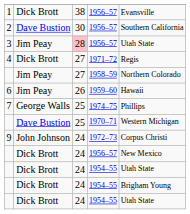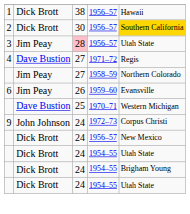 <table class="wikitable">
 <tr>
 </tr>
 <tr>
 <td>1</td>
 <td>Dick Brott</td>
 <td>38</td>
 <td style="font-size:80%;"><a href='#'>1956–57</a></td>
-<td style="font-size:80%;">Evansville</td>
+<td style="font-size:80%;">Hawaii</td>
 </tr>
 <tr>
 <td>2</td>
-<td><a href='#'>Dave Bustion</a></td>
+<td>Dick Brott</td>
 <td>30</td>
 <td style="font-size:80%;"><a href='#'>1956–57</a></td>
-<td style="font-size:80%;">Southern California</td>
+<td style="background: gold; font-size:80%;">Southern California</td>
 </tr>
 <tr>
 <td>3</td>
 <td>Jim Peay</td>
 <td style="background: pink;">28</td>
 <td style="font-size:80%;"><a href='#'>1956–57</a></td>
 <td style="font-size:80%;">Utah State</td>
 </tr>
 <tr>
 <td>4</td>
-<td>Dick Brott</td>
+<td><a href='#'>Dave Bustion</a></td>
 <td>27</td>
 <td style="font-size:80%;"><a href='#'>1971–72</a></td>
 <td style="font-size:80%;">Regis</td>
 </tr>
 <tr>
 <td></td>
 <td>Jim Peay</td>
 <td>27</td>
 <td style="font-size:80%;"><a href='#'>1958–59</a></td>
 <td style="font-size:80%;">Northern Colorado</td>
 </tr>
 <tr>
 <td>6</td>
 <td>Jim Peay</td>
 <td>26</td>
 <td style="font-size:80%;"><a href='#'>1959–60</a></td>
-<td style="font-size:80%;">Hawaii</td>
-</tr>
-<tr>
-<td>7</td>
-<td>George Walls</td>
-<td>25</td>
-<td style="font-size:80%;"><a href='#'>1974–75</a></td>
-<td style="font-size:80%;">Phillips</td>
+<td style="font-size:80%;">Evansville</td>
 </tr>
 <tr>
 <td></td>
 <td><a href='#'>Dave Bustion</a></td>
 <td>25</td>
 <td style="font-size:80%;"><a href='#'>1970–71</a></td>
 <td style="font-size:80%;">Western Michigan</td>
 </tr>
 <tr>
 <td>9</td>
 <td>John Johnson</td>
 <td>24</td>
 <td style="font-size:80%;"><a href='#'>1972–73</a></td>
 <td style="font-size:80%;">Corpus Christi</td>
 </tr>
 <tr>
 <td></td>
 <td>Dick Brott</td>
 <td>24</td>
 <td style="font-size:80%;"><a href='#'>1956–57</a></td>
 <td style="font-size:80%;">New Mexico</td>
 </tr>
 <tr>
 <td></td>
 <td>Dick Brott</td>
 <td>24</td>
 <td style="font-size:80%;"><a href='#'>1954–55</a></td>
 <td style="font-size:80%;">Utah State</td>
 </tr>
 <tr>
 <td></td>
 <td>Dick Brott</td>
 <td>24</td>
 <td style="font-size:80%;"><a href='#'>1954–55</a></td>
 <td style="font-size:80%;">Brigham Young</td>
 </tr>
 <tr>
 <td></td>
 <td>Dick Brott</td>
 <td>24</td>
 <td style="font-size:80%;"><a href='#'>1954–55</a></td>
 <td style="font-size:80%;">Utah State</td>
 </tr>
 </table>
